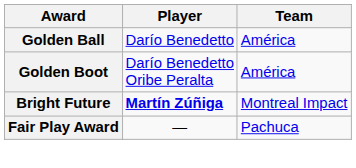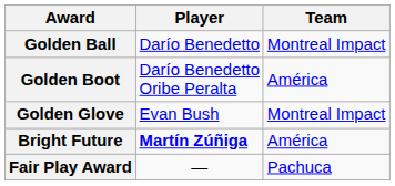 <table class="wikitable">
 <tr>
 <th>Award</th>
 <th>Player</th>
 <th>Team</th>
 </tr>
 <tr>
 <th>Golden Ball</th>
 <td> <a href='#'>Darío Benedetto</a></td>
-<td> <a href='#'>América</a></td>
+<td> <a href='#'>Montreal Impact</a></td>
 </tr>
 <tr>
 <th>Golden Boot</th>
 <td> <a href='#'>Darío Benedetto</a><br> <a href='#'>Oribe Peralta</a></td>
 <td> <a href='#'>América</a></td>
 </tr>
 <tr>
+<th>Golden Glove</th>
+<td> <a href='#'>Evan Bush</a></td>
+<td> <a href='#'>Montreal Impact</a></td>
+</tr>
+<tr>
 <th>Bright Future</th>
 <td><strong> <a href='#'>Martín Zúñiga</a></strong></td>
-<td> <a href='#'>Montreal Impact</a></td>
+<td> <a href='#'>América</a></td>
 </tr>
 <tr>
 <th>Fair Play Award</th>
 <td align=center>—</td>
 <td> <a href='#'>Pachuca</a></td>
 </tr>
 </table>
